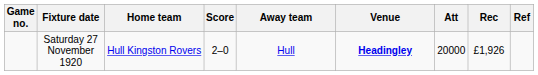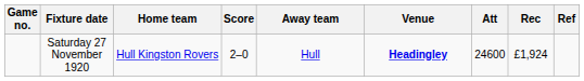 <table class="wikitable" style="text-align:center;">
 <tr>
 <th width=20 abbr="No">Game no.</th>
 <th width=100 abbr="Date">Fixture date</th>
 <th width=150 abbr="Home team">Home team</th>
 <th width=20 abbr="Score">Score</th>
 <th width=150 abbr="Away team">Away team</th>
 <th width=150 abbr="Venue">Venue</th>
 <th width=45 abbr="Att">Att</th>
 <th width=60 abbr="Rec">Rec</th>
 <th width=30 abbr="Ref">Ref</th>
 </tr>
 <tr>
 <td></td>
 <td>Saturday 27 November 1920</td>
 <td><a href='#'>Hull Kingston Rovers</a></td>
 <td>2–0</td>
 <td><a href='#'>Hull</a></td>
 <td><strong><a href='#'>Headingley</a></strong></td>
-<td>20000</td>
-<td>£1,926</td>
+<td>24600</td>
+<td>£1,924</td>
 <td></td>
 </tr>
 </table>
